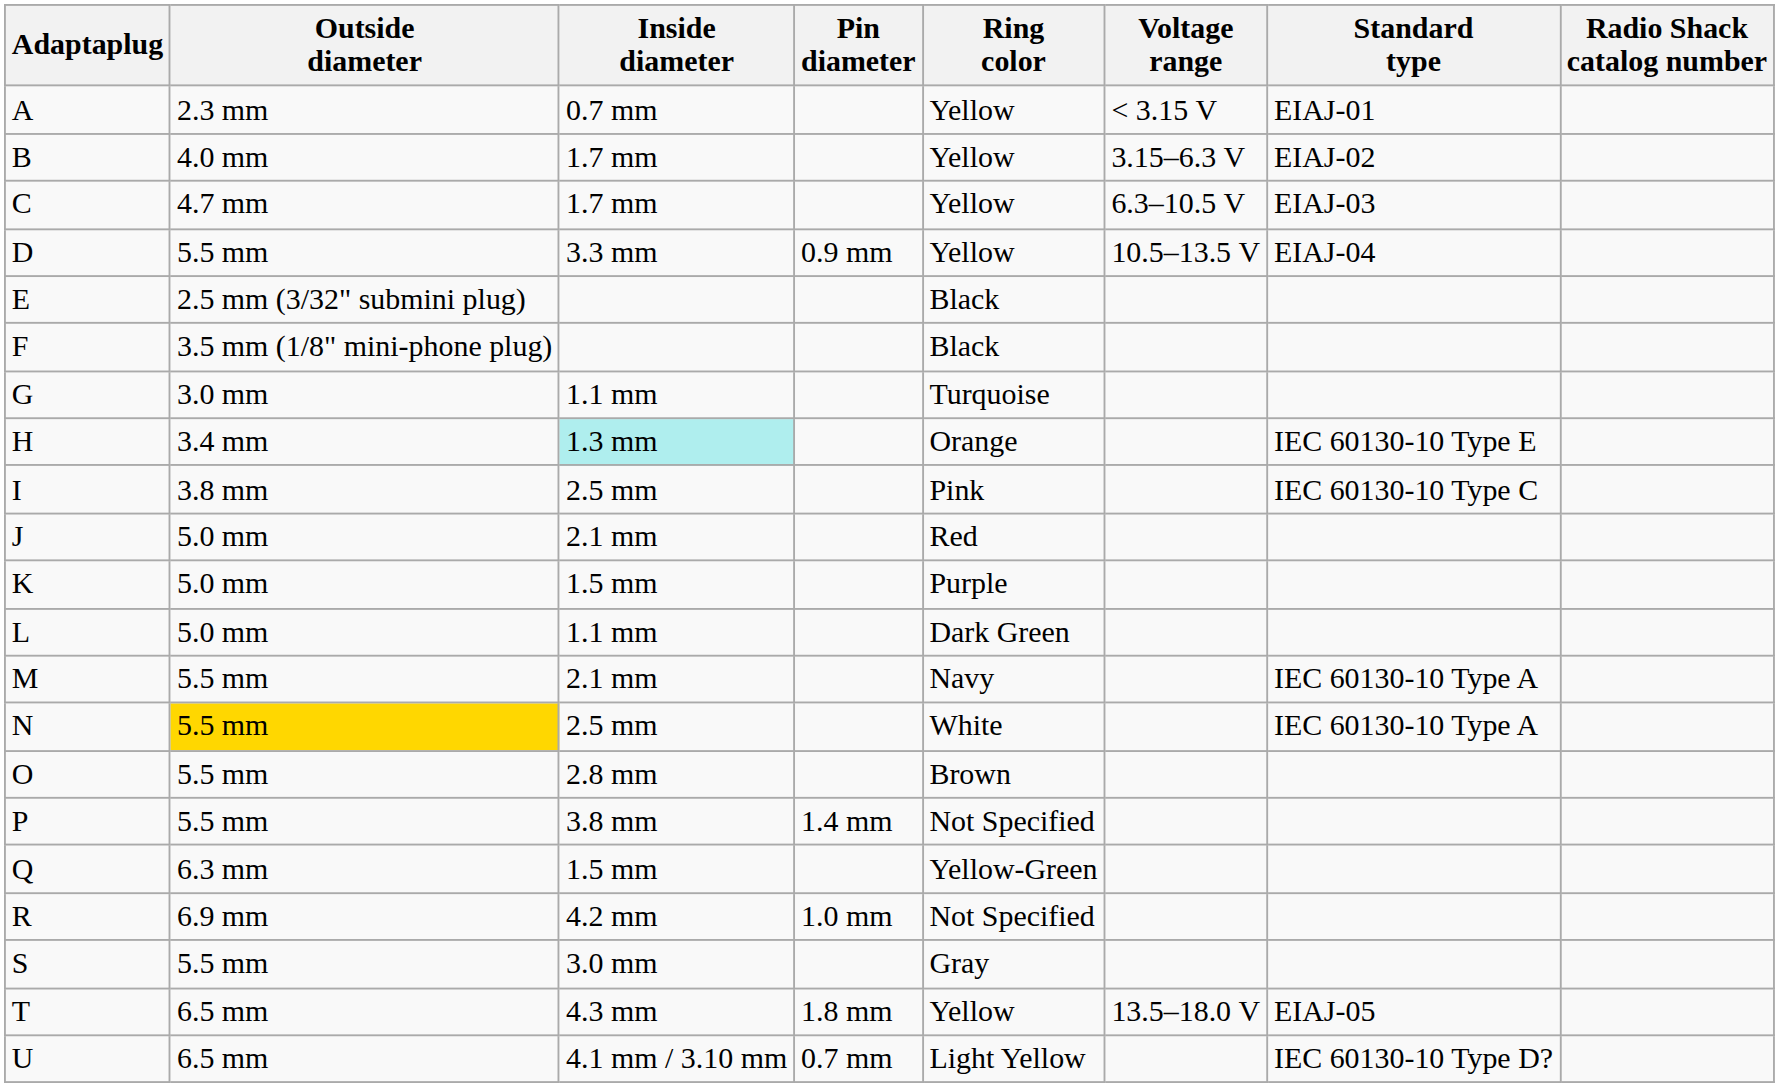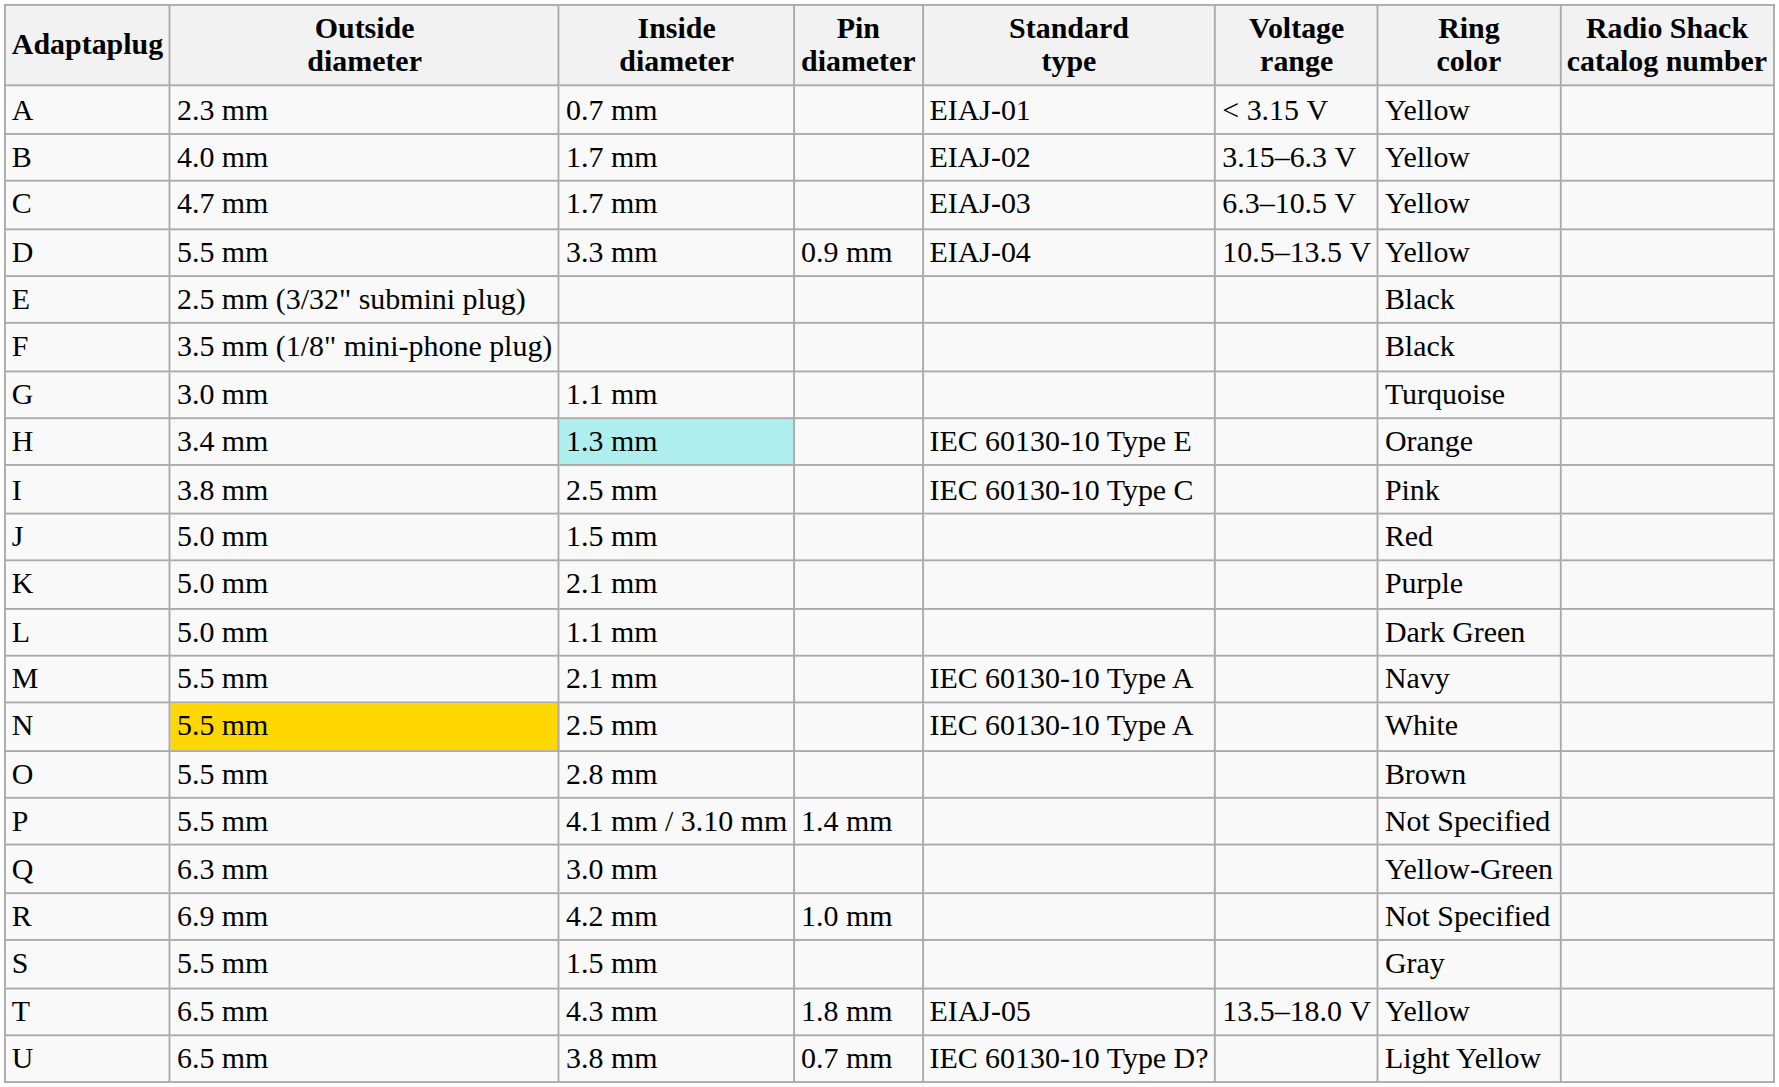 <table class="wikitable sortable">
 <tr>
 <th>Adaptaplug</th>
 <th>Outside<br>diameter</th>
 <th>Inside<br>diameter</th>
 <th>Pin<br>diameter</th>
+<th>Standard<br>type</th>
+<th>Voltage<br>range</th>
 <th>Ring<br>color</th>
-<th>Voltage<br>range</th>
-<th>Standard<br>type</th>
 <th>Radio Shack<br>catalog number</th>
 </tr>
 <tr>
 <td>A</td>
 <td>2.3 mm</td>
 <td>0.7 mm</td>
 <td></td>
+<td>EIAJ-01</td>
+<td>< 3.15 V</td>
 <td>Yellow</td>
-<td>< 3.15 V</td>
-<td>EIAJ-01</td>
 <td></td>
 </tr>
 <tr>
 <td>B</td>
 <td>4.0 mm</td>
 <td>1.7 mm</td>
 <td></td>
+<td>EIAJ-02</td>
+<td>3.15–6.3 V</td>
 <td>Yellow</td>
-<td>3.15–6.3 V</td>
-<td>EIAJ-02</td>
 <td></td>
 </tr>
 <tr>
 <td>C</td>
 <td>4.7 mm</td>
 <td>1.7 mm</td>
 <td></td>
+<td>EIAJ-03</td>
+<td>6.3–10.5 V</td>
 <td>Yellow</td>
-<td>6.3–10.5 V</td>
-<td>EIAJ-03</td>
 <td></td>
 </tr>
 <tr>
 <td>D</td>
 <td>5.5 mm</td>
 <td>3.3 mm</td>
 <td>0.9 mm</td>
+<td>EIAJ-04</td>
+<td>10.5–13.5 V</td>
 <td>Yellow</td>
-<td>10.5–13.5 V</td>
-<td>EIAJ-04</td>
 <td></td>
 </tr>
 <tr>
 <td>E</td>
 <td>2.5 mm (3/32" submini plug)</td>
 <td></td>
 <td></td>
-<td>Black</td>
 <td></td>
 <td></td>
+<td>Black</td>
 <td></td>
 </tr>
 <tr>
 <td>F</td>
 <td>3.5 mm (1/8" mini-phone plug)</td>
 <td></td>
 <td></td>
-<td>Black</td>
 <td></td>
 <td></td>
+<td>Black</td>
 <td></td>
 </tr>
 <tr>
 <td>G</td>
 <td>3.0 mm</td>
 <td>1.1 mm</td>
 <td></td>
-<td>Turquoise</td>
 <td></td>
 <td></td>
+<td>Turquoise</td>
 <td></td>
 </tr>
 <tr>
 <td>H</td>
 <td>3.4 mm</td>
 <td style="background: paleturquoise;">1.3 mm</td>
 <td></td>
+<td>IEC 60130-10 Type E</td>
+<td></td>
 <td>Orange</td>
-<td></td>
-<td>IEC 60130-10 Type E</td>
 <td></td>
 </tr>
 <tr>
 <td>I</td>
 <td>3.8 mm</td>
 <td>2.5 mm</td>
 <td></td>
+<td>IEC 60130-10 Type C</td>
+<td></td>
 <td>Pink</td>
-<td></td>
-<td>IEC 60130-10 Type C</td>
 <td></td>
 </tr>
 <tr>
 <td>J</td>
 <td>5.0 mm</td>
-<td>2.1 mm</td>
+<td>1.5 mm</td>
+<td></td>
+<td></td>
 <td></td>
 <td>Red</td>
-<td></td>
-<td></td>
 <td></td>
 </tr>
 <tr>
 <td>K</td>
 <td>5.0 mm</td>
-<td>1.5 mm</td>
+<td>2.1 mm</td>
+<td></td>
+<td></td>
 <td></td>
 <td>Purple</td>
-<td></td>
-<td></td>
 <td></td>
 </tr>
 <tr>
 <td>L</td>
 <td>5.0 mm</td>
 <td>1.1 mm</td>
 <td></td>
-<td>Dark Green</td>
 <td></td>
 <td></td>
+<td>Dark Green</td>
 <td></td>
 </tr>
 <tr>
 <td>M</td>
 <td>5.5 mm</td>
 <td>2.1 mm</td>
 <td></td>
+<td>IEC 60130-10 Type A</td>
+<td></td>
 <td>Navy</td>
-<td></td>
-<td>IEC 60130-10 Type A</td>
 <td></td>
 </tr>
 <tr>
 <td>N</td>
 <td style="background: gold;">5.5 mm</td>
 <td>2.5 mm</td>
 <td></td>
+<td>IEC 60130-10 Type A</td>
+<td></td>
 <td>White</td>
-<td></td>
-<td>IEC 60130-10 Type A</td>
 <td></td>
 </tr>
 <tr>
 <td>O</td>
 <td>5.5 mm</td>
 <td>2.8 mm</td>
 <td></td>
-<td>Brown</td>
 <td></td>
 <td></td>
+<td>Brown</td>
 <td></td>
 </tr>
 <tr>
 <td>P</td>
 <td>5.5 mm</td>
-<td>3.8 mm</td>
+<td>4.1 mm / 3.10 mm</td>
 <td>1.4 mm</td>
-<td>Not Specified</td>
 <td></td>
 <td></td>
+<td>Not Specified</td>
 <td></td>
 </tr>
 <tr>
 <td>Q</td>
 <td>6.3 mm</td>
-<td>1.5 mm</td>
+<td>3.0 mm</td>
+<td></td>
+<td></td>
 <td></td>
 <td>Yellow-Green</td>
-<td></td>
-<td></td>
 <td></td>
 </tr>
 <tr>
 <td>R</td>
 <td>6.9 mm</td>
 <td>4.2 mm</td>
 <td>1.0 mm</td>
-<td>Not Specified</td>
 <td></td>
 <td></td>
+<td>Not Specified</td>
 <td></td>
 </tr>
 <tr>
 <td>S</td>
 <td>5.5 mm</td>
-<td>3.0 mm</td>
+<td>1.5 mm</td>
+<td></td>
+<td></td>
 <td></td>
 <td>Gray</td>
-<td></td>
-<td></td>
 <td></td>
 </tr>
 <tr>
 <td>T</td>
 <td>6.5 mm</td>
 <td>4.3 mm</td>
 <td>1.8 mm</td>
+<td>EIAJ-05</td>
+<td>13.5–18.0 V</td>
 <td>Yellow</td>
-<td>13.5–18.0 V</td>
-<td>EIAJ-05</td>
 <td></td>
 </tr>
 <tr>
 <td>U</td>
 <td>6.5 mm</td>
-<td>4.1 mm / 3.10 mm</td>
+<td>3.8 mm</td>
 <td>0.7 mm</td>
+<td>IEC 60130-10 Type D?</td>
+<td></td>
 <td>Light Yellow</td>
-<td></td>
-<td>IEC 60130-10 Type D?</td>
 <td></td>
 </tr>
 </table>
